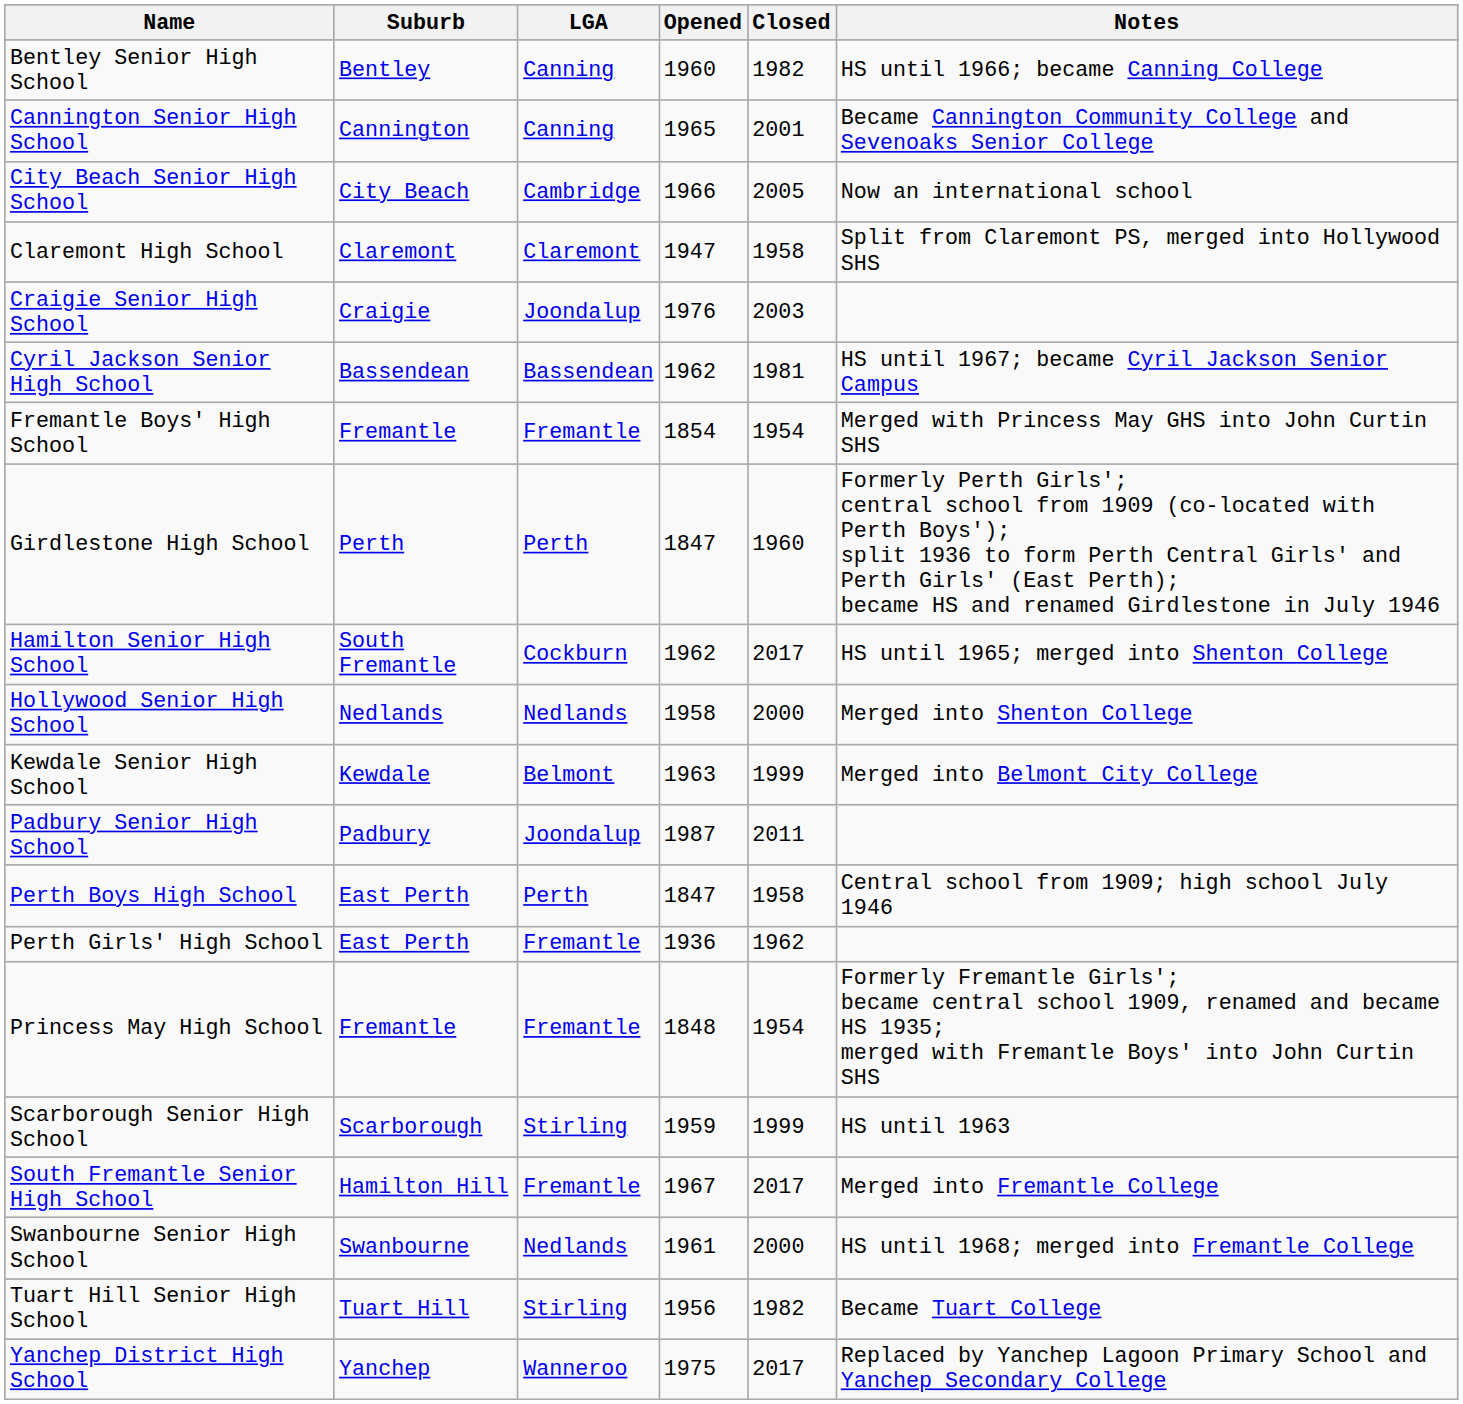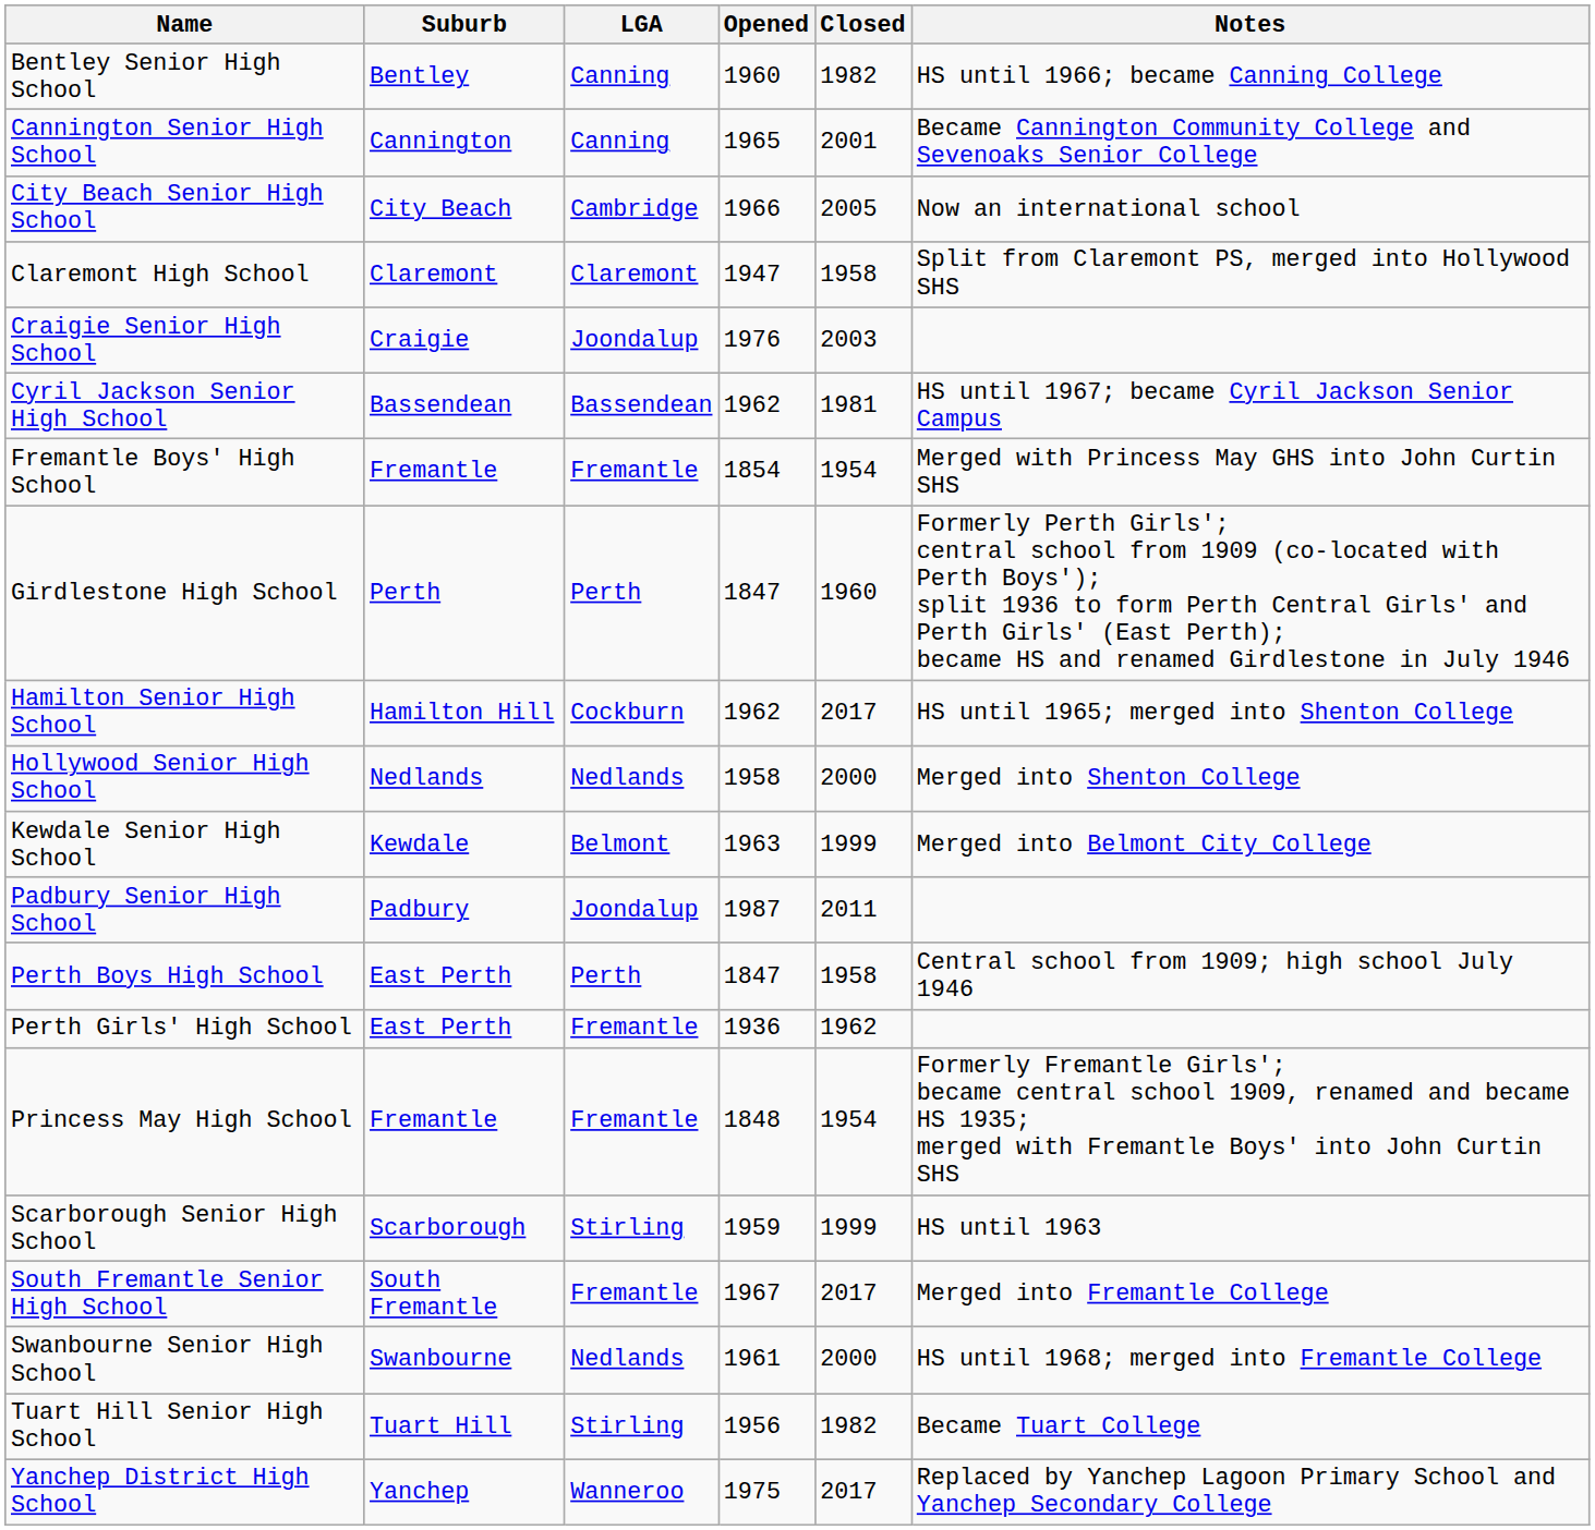 <table class="wikitable sortable">
 <tr>
 <th>Name</th>
 <th>Suburb</th>
 <th>LGA</th>
 <th>Opened</th>
 <th>Closed</th>
 <th>Notes</th>
 </tr>
 <tr>
 <td>Bentley Senior High School</td>
 <td><a href='#'>Bentley</a></td>
 <td><a href='#'>Canning</a></td>
 <td>1960</td>
 <td>1982</td>
 <td>HS until 1966; became <a href='#'>Canning College</a></td>
 </tr>
 <tr>
 <td><a href='#'>Cannington Senior High School</a></td>
 <td><a href='#'>Cannington</a></td>
 <td><a href='#'>Canning</a></td>
 <td>1965</td>
 <td>2001</td>
 <td>Became <a href='#'>Cannington Community College</a> and <a href='#'>Sevenoaks Senior College</a></td>
 </tr>
 <tr>
 <td><a href='#'>City Beach Senior High School</a></td>
 <td><a href='#'>City Beach</a></td>
 <td><a href='#'>Cambridge</a></td>
 <td>1966</td>
 <td>2005</td>
 <td>Now an international school</td>
 </tr>
 <tr>
 <td Claremont High School (Western Australia)>Claremont High School</td>
 <td><a href='#'>Claremont</a></td>
 <td><a href='#'>Claremont</a></td>
 <td>1947</td>
 <td>1958</td>
 <td>Split from Claremont PS, merged into Hollywood SHS</td>
 </tr>
 <tr>
 <td><a href='#'>Craigie Senior High School</a></td>
 <td><a href='#'>Craigie</a></td>
 <td><a href='#'>Joondalup</a></td>
 <td>1976</td>
 <td>2003</td>
 <td></td>
 </tr>
 <tr>
 <td><a href='#'>Cyril Jackson Senior High School</a></td>
 <td><a href='#'>Bassendean</a></td>
 <td><a href='#'>Bassendean</a></td>
 <td>1962</td>
 <td>1981</td>
 <td>HS until 1967; became <a href='#'>Cyril Jackson Senior Campus</a></td>
 </tr>
 <tr>
 <td>Fremantle Boys' High School</td>
 <td><a href='#'>Fremantle</a></td>
 <td><a href='#'>Fremantle</a></td>
 <td>1854</td>
 <td>1954</td>
 <td>Merged with Princess May GHS into John Curtin SHS</td>
 </tr>
 <tr>
 <td>Girdlestone High School</td>
 <td><a href='#'>Perth</a></td>
 <td><a href='#'>Perth</a></td>
 <td>1847</td>
 <td>1960</td>
 <td>Formerly Perth Girls';<br>central school from 1909 (co-located with Perth Boys');<br>split 1936 to form Perth Central Girls' and Perth Girls' (East Perth);<br>became HS and renamed Girdlestone in July 1946</td>
 </tr>
 <tr>
 <td><a href='#'>Hamilton Senior High School</a></td>
-<td><a href='#'>South Fremantle</a></td>
+<td><a href='#'>Hamilton Hill</a></td>
 <td><a href='#'>Cockburn</a></td>
 <td>1962</td>
 <td>2017</td>
 <td>HS until 1965; merged into <a href='#'>Shenton College</a></td>
 </tr>
 <tr>
 <td><a href='#'>Hollywood Senior High School</a></td>
 <td><a href='#'>Nedlands</a></td>
 <td><a href='#'>Nedlands</a></td>
 <td>1958</td>
 <td>2000</td>
 <td>Merged into <a href='#'>Shenton College</a></td>
 </tr>
 <tr>
 <td>Kewdale Senior High School</td>
 <td><a href='#'>Kewdale</a></td>
 <td><a href='#'>Belmont</a></td>
 <td>1963</td>
 <td>1999</td>
 <td>Merged into <a href='#'>Belmont City College</a></td>
 </tr>
 <tr>
 <td><a href='#'>Padbury Senior High School</a></td>
 <td><a href='#'>Padbury</a></td>
 <td><a href='#'>Joondalup</a></td>
 <td>1987</td>
 <td>2011</td>
 <td></td>
 </tr>
 <tr>
 <td><a href='#'>Perth Boys High School</a></td>
 <td><a href='#'>East Perth</a></td>
 <td><a href='#'>Perth</a></td>
 <td>1847</td>
 <td>1958</td>
 <td>Central school from 1909; high school July 1946</td>
 </tr>
 <tr>
 <td>Perth Girls' High School</td>
 <td><a href='#'>East Perth</a></td>
 <td><a href='#'>Fremantle</a></td>
 <td>1936</td>
 <td>1962</td>
 <td></td>
 </tr>
 <tr>
 <td>Princess May High School</td>
 <td><a href='#'>Fremantle</a></td>
 <td><a href='#'>Fremantle</a></td>
 <td>1848</td>
 <td>1954</td>
 <td>Formerly Fremantle Girls';<br>became central school 1909, renamed and became HS 1935;<br>merged with Fremantle Boys' into John Curtin SHS</td>
 </tr>
 <tr>
 <td>Scarborough Senior High School</td>
 <td><a href='#'>Scarborough</a></td>
 <td><a href='#'>Stirling</a></td>
 <td>1959</td>
 <td>1999</td>
 <td>HS until 1963</td>
 </tr>
 <tr>
 <td><a href='#'>South Fremantle Senior High School</a></td>
-<td><a href='#'>Hamilton Hill</a></td>
+<td><a href='#'>South Fremantle</a></td>
 <td><a href='#'>Fremantle</a></td>
 <td>1967</td>
 <td>2017</td>
 <td>Merged into <a href='#'>Fremantle College</a></td>
 </tr>
 <tr>
 <td>Swanbourne Senior High School</td>
 <td><a href='#'>Swanbourne</a></td>
 <td><a href='#'>Nedlands</a></td>
 <td>1961</td>
 <td>2000</td>
 <td>HS until 1968; merged into <a href='#'>Fremantle College</a></td>
 </tr>
 <tr>
 <td>Tuart Hill Senior High School</td>
 <td><a href='#'>Tuart Hill</a></td>
 <td><a href='#'>Stirling</a></td>
 <td>1956</td>
 <td>1982</td>
 <td>Became <a href='#'>Tuart College</a></td>
 </tr>
 <tr>
 <td><a href='#'>Yanchep District High School</a></td>
 <td><a href='#'>Yanchep</a></td>
 <td><a href='#'>Wanneroo</a></td>
 <td>1975</td>
 <td>2017</td>
 <td>Replaced by Yanchep Lagoon Primary School and <a href='#'>Yanchep Secondary College</a></td>
 </tr>
 </table>
